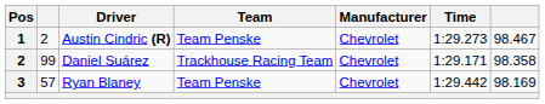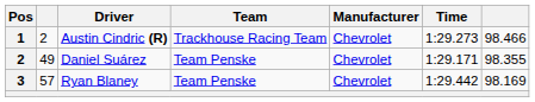 <table class="wikitable" style="font-size:95%">
 <tr>
 <th>Pos</th>
 <th></th>
 <th>Driver</th>
 <th>Team</th>
 <th>Manufacturer</th>
 <th>Time</th>
 <th></th>
 </tr>
 <tr>
 <th>1</th>
 <td>2</td>
 <td><a href='#'>Austin Cindric</a> <strong>(R)</strong></td>
-<td><a href='#'>Team Penske</a></td>
+<td><a href='#'>Trackhouse Racing Team</a></td>
 <td><a href='#'>Chevrolet</a></td>
 <td>1:29.273</td>
-<td>98.467</td>
+<td>98.466</td>
 </tr>
 <tr>
 <th>2</th>
-<td>99</td>
+<td>49</td>
 <td><a href='#'>Daniel Suárez</a></td>
-<td><a href='#'>Trackhouse Racing Team</a></td>
+<td><a href='#'>Team Penske</a></td>
 <td><a href='#'>Chevrolet</a></td>
 <td>1:29.171</td>
-<td>98.358</td>
+<td>98.355</td>
 </tr>
 <tr>
 <th>3</th>
 <td>57</td>
 <td><a href='#'>Ryan Blaney</a></td>
 <td><a href='#'>Team Penske</a></td>
 <td><a href='#'>Chevrolet</a></td>
 <td>1:29.442</td>
 <td>98.169</td>
 </tr>
 <tr>
 <th colspan="7"></th>
 </tr>
 </table>
